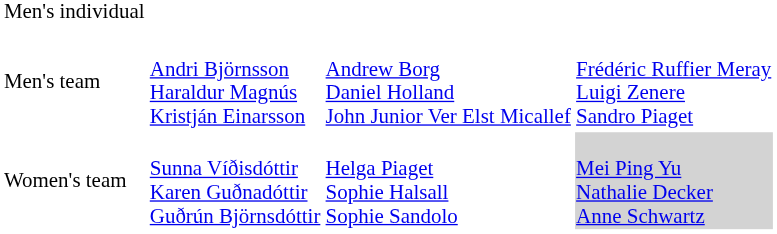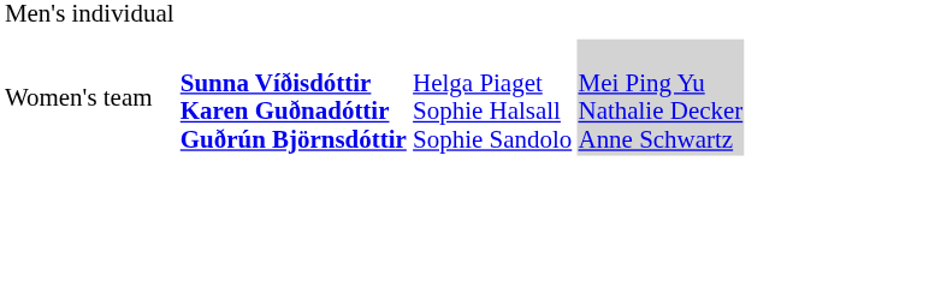 <table>
 <tr>
 <td>Men's individual</td>
 <td></td>
 <td></td>
 <td></td>
 </tr>
 <tr>
 <td></td>
 <td></td>
 <td></td>
 <td></td>
 </tr>
 <tr>
-<td>Men's team</td>
-<td><br><a href='#'>Andri Björnsson</a><br><a href='#'>Haraldur Magnús</a><br><a href='#'>Kristján Einarsson</a></td>
-<td><br><a href='#'>Andrew Borg</a><br><a href='#'>Daniel Holland</a><br><a href='#'>John Junior Ver Elst Micallef</a></td>
-<td><br><a href='#'>Frédéric Ruffier Meray</a><br><a href='#'>Luigi Zenere</a><br><a href='#'>Sandro Piaget</a></td>
-</tr>
-<tr>
 <td>Women's team</td>
-<td><br><a href='#'>Sunna Víðisdóttir</a><br><a href='#'>Karen Guðnadóttir</a><br><a href='#'>Guðrún Björnsdóttir</a></td>
+<td><strong><br><a href='#'>Sunna Víðisdóttir</a><br><a href='#'>Karen Guðnadóttir</a><br><a href='#'>Guðrún Björnsdóttir</a></strong></td>
 <td><br><a href='#'>Helga Piaget</a><br><a href='#'>Sophie Halsall</a><br><a href='#'>Sophie Sandolo</a></td>
 <td style="background: lightgrey;"><br><a href='#'>Mei Ping Yu</a><br><a href='#'>Nathalie Decker</a><br><a href='#'>Anne Schwartz</a></td>
 </tr>
 </table>
